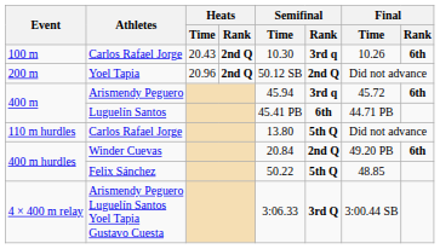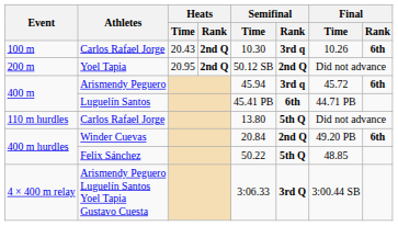 <table class="wikitable" border="1" style="font-size:90%">
 <tr>
 <th rowspan=2>Event</th>
 <th rowspan=2>Athletes</th>
 <th colspan=2>Heats</th>
 <th colspan=2>Semifinal</th>
 <th colspan=2>Final</th>
 </tr>
 <tr>
 <th>Time</th>
 <th>Rank</th>
 <th>Time</th>
 <th>Rank</th>
 <th>Time</th>
 <th>Rank</th>
 </tr>
 <tr>
 <td><a href='#'>100 m</a></td>
 <td><a href='#'>Carlos Rafael Jorge</a></td>
 <td align=center>20.43</td>
 <td align=center><strong>2nd Q</strong></td>
 <td align=center>10.30</td>
 <td align=center><strong>3rd q</strong></td>
 <td align=center>10.26</td>
 <td align=center><strong>6th</strong></td>
 </tr>
 <tr>
 <td><a href='#'>200 m</a></td>
 <td><a href='#'>Yoel Tapia</a></td>
-<td align=center>20.96</td>
+<td align=center>20.95</td>
 <td align=center><strong>2nd Q</strong></td>
 <td align=center>50.12 SB</td>
 <td align=center><strong>2nd Q</strong></td>
 <td align=center colspan=2>Did not advance</td>
 </tr>
 <tr>
 <td rowspan=2><a href='#'>400 m</a></td>
 <td><a href='#'>Arismendy Peguero</a></td>
 <td colspan=2 bgcolor=wheat></td>
 <td align=center>45.94</td>
 <td align=center><strong>3rd q</strong></td>
 <td align=center>45.72</td>
 <td align=center><strong>6th</strong></td>
 </tr>
 <tr>
 <td><a href='#'>Luguelín Santos</a></td>
 <td colspan=2 bgcolor=wheat></td>
 <td align=center>45.41 PB</td>
 <td align=center><strong>6th</strong></td>
 <td align=center>44.71 PB</td>
 <td align=center></td>
 </tr>
 <tr>
 <td><a href='#'>110 m hurdles</a></td>
 <td><a href='#'>Carlos Rafael Jorge</a></td>
 <td colspan=2 bgcolor=wheat></td>
 <td align=center>13.80</td>
 <td align=center><strong>5th Q</strong></td>
 <td align=center colspan=2>Did not advance</td>
 </tr>
 <tr>
 <td rowspan=2><a href='#'>400 m hurdles</a></td>
 <td><a href='#'>Winder Cuevas</a></td>
 <td colspan=2 bgcolor=wheat></td>
 <td align=center>20.84</td>
 <td align=center><strong>2nd Q</strong></td>
 <td align=center>49.20 PB</td>
 <td align=center><strong>6th</strong></td>
 </tr>
 <tr>
 <td><a href='#'>Felix Sánchez</a></td>
 <td colspan=2 bgcolor=wheat></td>
 <td align=center>50.22</td>
 <td align=center><strong>5th Q</strong></td>
 <td align=center>48.85</td>
 <td align=center></td>
 </tr>
 <tr>
 <td><a href='#'>4 × 400 m relay</a></td>
 <td><a href='#'>Arismendy Peguero</a><br><a href='#'>Luguelín Santos</a><br><a href='#'>Yoel Tapia</a><br><a href='#'>Gustavo Cuesta</a></td>
 <td align=center colspan=2 bgcolor=wheat></td>
 <td align=center>3:06.33</td>
 <td align=center><strong>3rd Q</strong></td>
 <td align=center>3:00.44 SB</td>
 <td align=center></td>
 </tr>
 </table>
